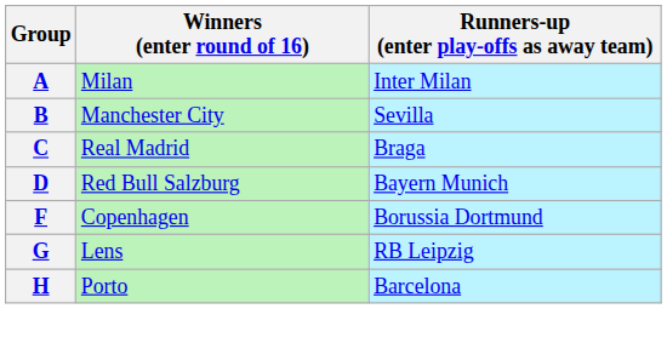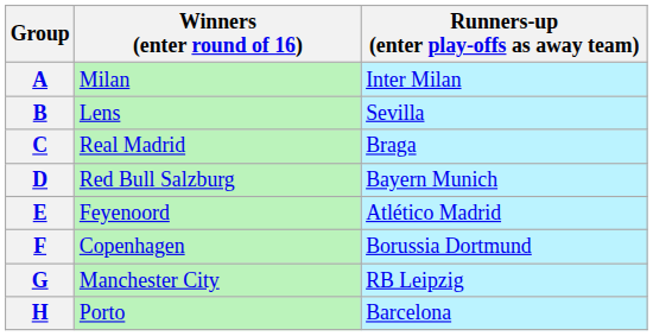 <table class="wikitable">
 <tr>
 <th>Group</th>
 <th width=210>Winners<br>(enter <a href='#'>round of 16</a>)</th>
 <th width=210>Runners-up<br>(enter <a href='#'>play-offs</a> as away team)</th>
 </tr>
 <tr>
 <th><a href='#'>A</a></th>
 <td bgcolor=#BBF3BB> <a href='#'>Milan</a></td>
 <td bgcolor=#BBF3FF> <a href='#'>Inter Milan</a></td>
 </tr>
 <tr>
 <th><a href='#'>B</a></th>
-<td bgcolor=#BBF3BB> <a href='#'>Manchester City</a></td>
+<td bgcolor=#BBF3BB> <a href='#'>Lens</a></td>
 <td bgcolor=#BBF3FF> <a href='#'>Sevilla</a></td>
 </tr>
 <tr>
 <th><a href='#'>C</a></th>
 <td bgcolor=#BBF3BB> <a href='#'>Real Madrid</a></td>
 <td bgcolor=#BBF3FF> <a href='#'>Braga</a></td>
 </tr>
 <tr>
 <th><a href='#'>D</a></th>
 <td bgcolor=#BBF3BB> <a href='#'>Red Bull Salzburg</a></td>
 <td bgcolor=#BBF3FF> <a href='#'>Bayern Munich</a></td>
 </tr>
 <tr>
+<th><a href='#'>E</a></th>
+<td bgcolor=#BBF3BB> <a href='#'>Feyenoord</a></td>
+<td bgcolor=#BBF3FF> <a href='#'>Atlético Madrid</a></td>
+</tr>
+<tr>
 <th><a href='#'>F</a></th>
 <td bgcolor=#BBF3BB> <a href='#'>Copenhagen</a></td>
 <td bgcolor=#BBF3FF> <a href='#'>Borussia Dortmund</a></td>
 </tr>
 <tr>
 <th><a href='#'>G</a></th>
-<td bgcolor=#BBF3BB> <a href='#'>Lens</a></td>
+<td bgcolor=#BBF3BB> <a href='#'>Manchester City</a></td>
 <td bgcolor=#BBF3FF> <a href='#'>RB Leipzig</a></td>
 </tr>
 <tr>
 <th><a href='#'>H</a></th>
 <td bgcolor=#BBF3BB> <a href='#'>Porto</a></td>
 <td bgcolor=#BBF3FF> <a href='#'>Barcelona</a></td>
 </tr>
 </table>
